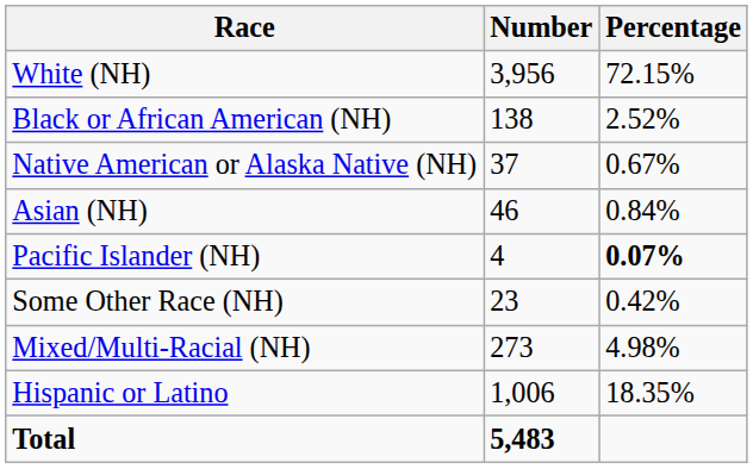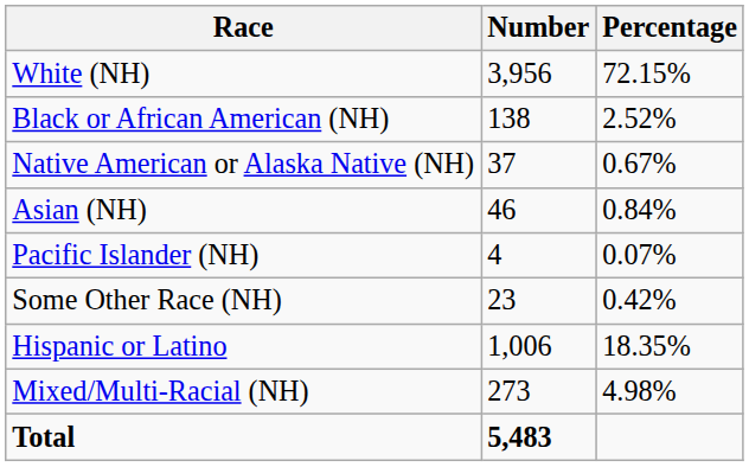 <table class="wikitable">
 <tr>
 <th>Race</th>
 <th>Number</th>
 <th>Percentage</th>
 </tr>
 <tr>
 <td><a href='#'>White</a> (NH)</td>
 <td>3,956</td>
 <td>72.15%</td>
 </tr>
 <tr>
 <td><a href='#'>Black or African American</a> (NH)</td>
 <td>138</td>
 <td>2.52%</td>
 </tr>
 <tr>
 <td><a href='#'>Native American</a> or <a href='#'>Alaska Native</a> (NH)</td>
 <td>37</td>
 <td>0.67%</td>
 </tr>
 <tr>
 <td><a href='#'>Asian</a> (NH)</td>
 <td>46</td>
 <td>0.84%</td>
 </tr>
 <tr>
 <td><a href='#'>Pacific Islander</a> (NH)</td>
 <td>4</td>
-<td><strong>0.07%</strong></td>
+<td>0.07%</td>
 </tr>
 <tr>
 <td>Some Other Race (NH)</td>
 <td>23</td>
 <td>0.42%</td>
 </tr>
 <tr>
+<td><a href='#'>Hispanic or Latino</a></td>
+<td>1,006</td>
+<td>18.35%</td>
+</tr>
+<tr>
 <td><a href='#'>Mixed/Multi-Racial</a> (NH)</td>
 <td>273</td>
 <td>4.98%</td>
-</tr>
-<tr>
-<td><a href='#'>Hispanic or Latino</a></td>
-<td>1,006</td>
-<td>18.35%</td>
 </tr>
 <tr>
 <td><strong>Total</strong></td>
 <td><strong>5,483</strong></td>
 <td></td>
 </tr>
 </table>
